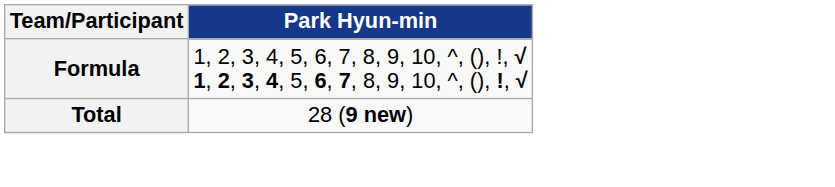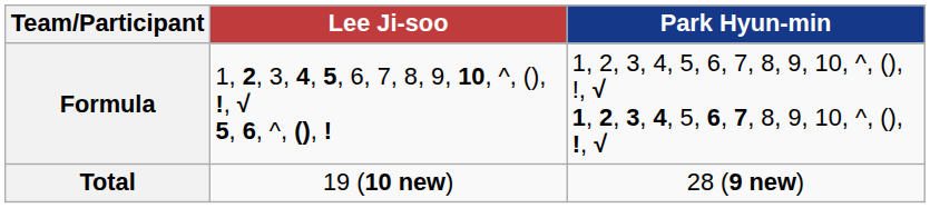 <table class="wikitable">
 <tr>
 <th scope="row">Team/Participant</th>
+<th scope="col" style="background-color:#BF3B3C; color:white">Lee Ji-soo</th>
 <th scope="col" style="background-color:#153888; color:white">Park Hyun-min</th>
 </tr>
 <tr>
 <th scope="row">Formula</th>
+<td>1, <strong>2</strong>, 3, <strong>4</strong>, <strong>5</strong>, 6, 7, 8, 9, <strong>10</strong>, ^, (), <strong>!</strong>, <strong>√</strong><br><strong>5</strong>, <strong>6</strong>, ^, <strong>()</strong>, <strong>!</strong></td>
 <td>1, 2, 3, 4, 5, 6, 7, 8, 9, 10, ^, (), !, <strong>√</strong><br><strong>1</strong>, <strong>2</strong>, <strong>3</strong>, <strong>4</strong>, 5, <strong>6</strong>, <strong>7</strong>, 8, 9, 10, ^, (), <strong>!</strong>, <strong>√</strong></td>
 </tr>
 <tr>
 <th scope="row">Total</th>
+<td style="text-align:center">19 (<strong>10 new</strong>)</td>
 <td style="text-align:center">28 (<strong>9 new</strong>)</td>
 </tr>
 </table>
